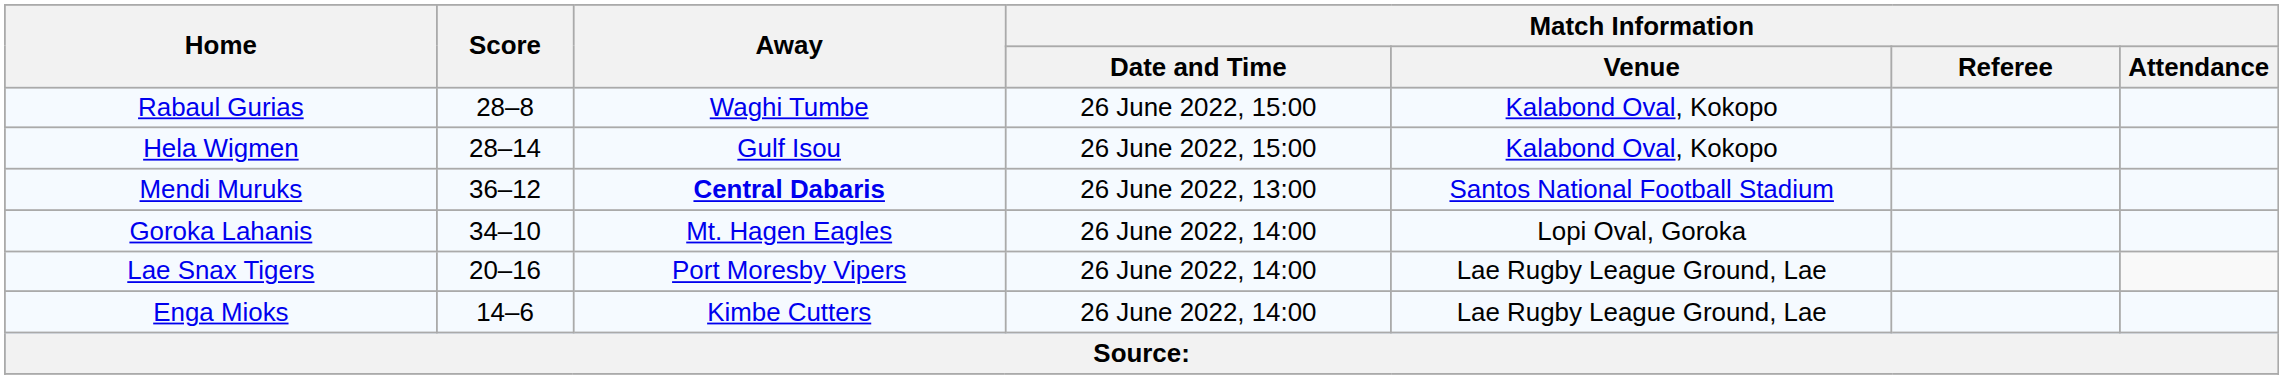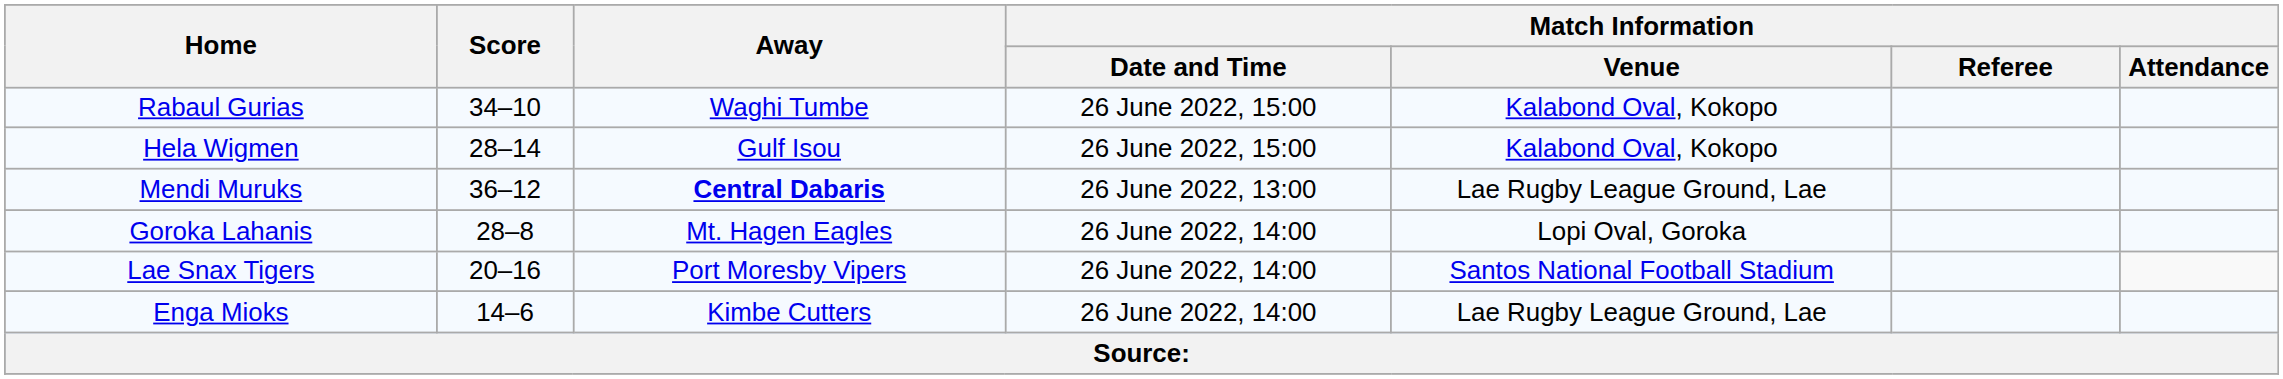 <table class="wikitable" width="100%" style="border-collapse:collapse; font-size:90%; text-align:center;">
 <tr>
 <th rowspan="2" width="19%">Home</th>
 <th rowspan="2" width="6%">Score</th>
 <th rowspan="2" width="19%">Away</th>
 <th colspan="4">Match Information</th>
 </tr>
 <tr bgcolor="#CCCCCC">
 <th width="17%">Date and Time</th>
 <th width="22%">Venue</th>
 <th width="10%">Referee</th>
 <th width="7%">Attendance</th>
 </tr>
 <tr bgcolor="#F5FAFF">
 <td><a href='#'>Rabaul Gurias</a></td>
-<td>28–8</td>
+<td>34–10</td>
 <td><a href='#'>Waghi Tumbe</a></td>
 <td>26 June  2022, 15:00</td>
 <td><a href='#'>Kalabond Oval</a>, Kokopo</td>
 <td></td>
 <td></td>
 </tr>
 <tr bgcolor="#F5FAFF">
 <td><a href='#'>Hela Wigmen</a></td>
 <td>28–14</td>
 <td><a href='#'>Gulf Isou</a></td>
 <td>26 June 2022, 15:00</td>
 <td><a href='#'>Kalabond Oval</a>, Kokopo</td>
 <td></td>
 <td></td>
 </tr>
 <tr bgcolor="#F5FAFF">
 <td><a href='#'>Mendi Muruks</a></td>
 <td>36–12</td>
 <td><strong><a href='#'>Central Dabaris</a></strong></td>
 <td>26 June  2022, 13:00</td>
-<td><a href='#'>Santos National Football Stadium</a></td>
+<td>Lae Rugby League Ground, Lae</td>
 <td></td>
 <td></td>
 </tr>
 <tr bgcolor="#F5FAFF">
 <td><a href='#'>Goroka Lahanis</a></td>
-<td>34–10</td>
+<td>28–8</td>
 <td><a href='#'>Mt. Hagen Eagles</a></td>
 <td>26 June  2022, 14:00</td>
 <td>Lopi Oval, Goroka</td>
 <td></td>
 <td></td>
 </tr>
 <tr bgcolor="#F5FAFF">
 <td> <a href='#'>Lae Snax Tigers</a></td>
 <td>20–16</td>
 <td> <a href='#'>Port Moresby Vipers</a></td>
 <td>26 June  2022, 14:00</td>
-<td>Lae Rugby League Ground, Lae</td>
+<td><a href='#'>Santos National Football Stadium</a></td>
 <td></td>
 </tr>
 <tr bgcolor="#F5FAFF">
 <td><a href='#'>Enga Mioks</a></td>
 <td>14–6</td>
 <td> <a href='#'>Kimbe Cutters</a></td>
 <td>26 June  2022, 14:00</td>
 <td>Lae Rugby League Ground, Lae</td>
 <td></td>
 <td></td>
 </tr>
 <tr bgcolor="#C1D8FF">
 <th colspan="7">Source:</th>
 </tr>
 </table>
